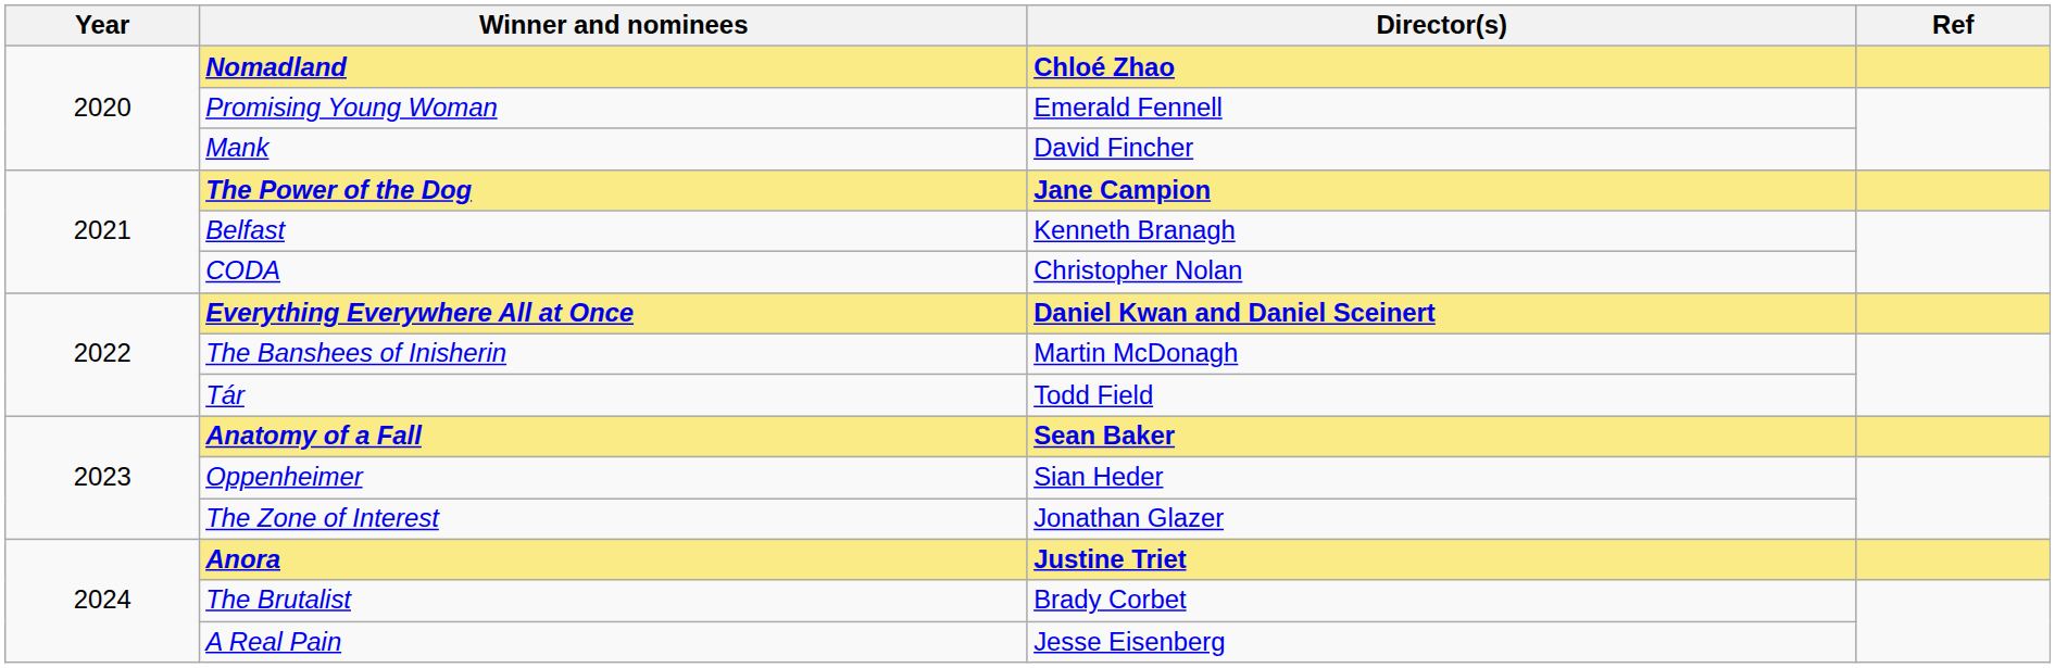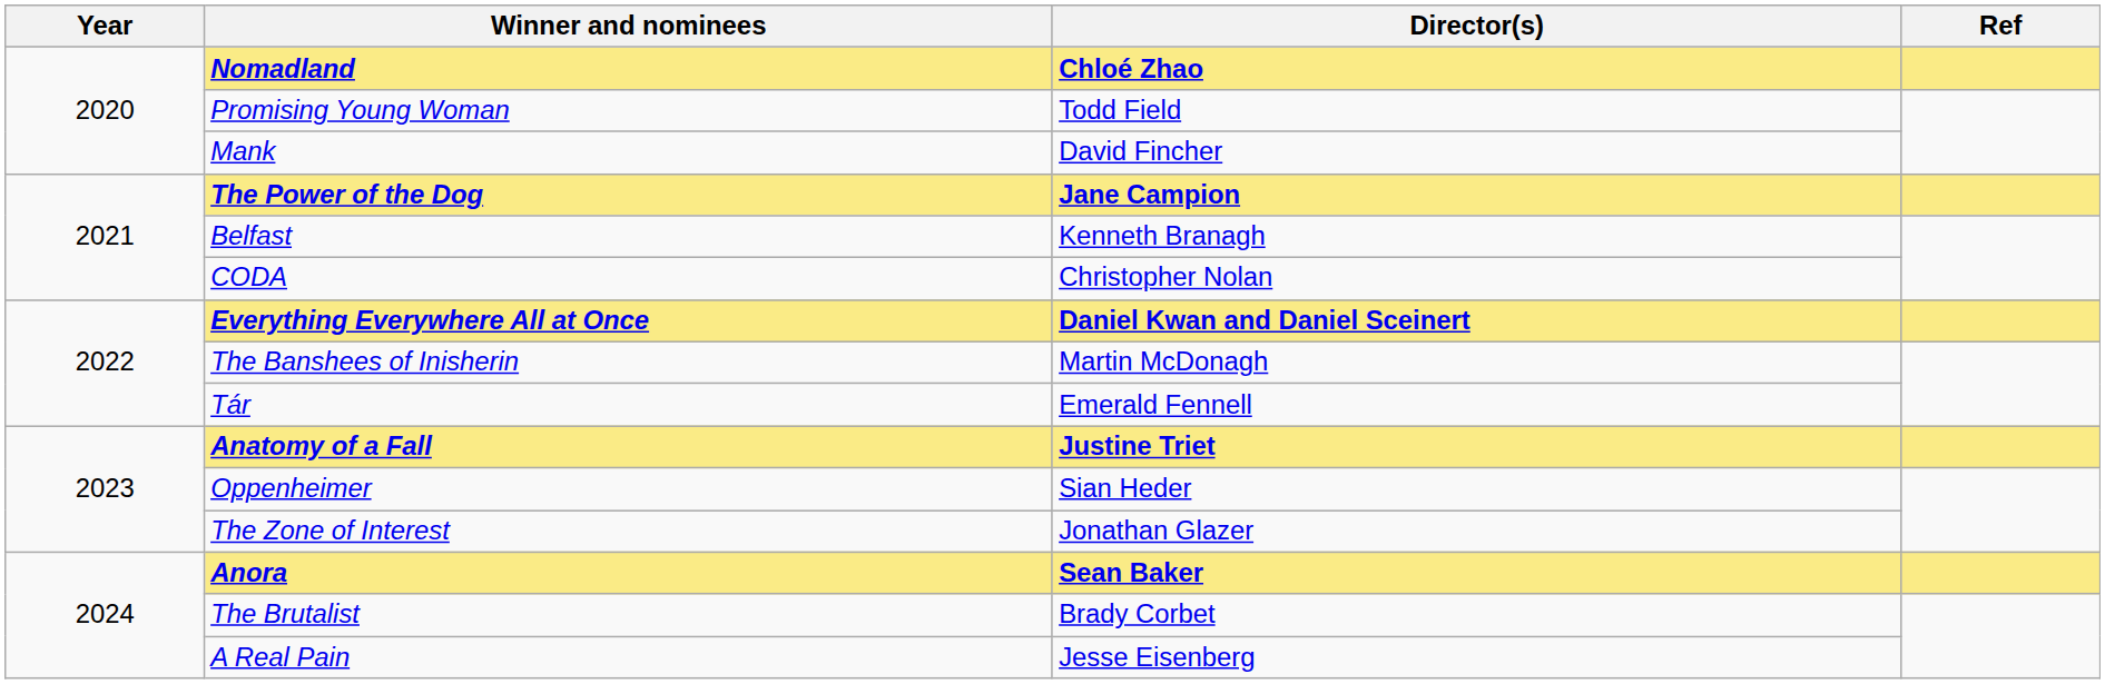 <table class="wikitable" width="100%" cellpadding="5">
 <tr>
 <th width="100"><strong>Year</strong></th>
 <th width="450"><strong>Winner and nominees</strong></th>
 <th width="450"><strong>Director(s)</strong></th>
 <th width="100"><strong>Ref</strong></th>
 </tr>
 <tr>
 <td rowspan="3" style="text-align:center;">2020</td>
 <td style="background:#FAEB86;"><strong><em><a href='#'>Nomadland</a></em></strong></td>
 <td style="background:#FAEB86;"><strong><a href='#'>Chloé Zhao</a></strong></td>
 <td style="background:#FAEB86;"></td>
 </tr>
 <tr>
 <td><em><a href='#'>Promising Young Woman</a></em></td>
-<td><a href='#'>Emerald Fennell</a></td>
+<td><a href='#'>Todd Field</a></td>
 <td rowspan=2></td>
 </tr>
 <tr>
 <td><em><a href='#'>Mank</a></em></td>
 <td><a href='#'>David Fincher</a></td>
 </tr>
 <tr>
 <td rowspan="3" style="text-align:center;">2021</td>
 <td style="background:#FAEB86;"><strong><em><a href='#'>The Power of the Dog</a></em></strong></td>
 <td style="background:#FAEB86;"><strong><a href='#'>Jane Campion</a></strong></td>
 <td style="background:#FAEB86;"></td>
 </tr>
 <tr>
 <td><em><a href='#'>Belfast</a></em></td>
 <td><a href='#'>Kenneth Branagh</a></td>
 <td rowspan=2></td>
 </tr>
 <tr>
 <td><em><a href='#'>CODA</a></em></td>
 <td><a href='#'>Christopher Nolan</a></td>
 </tr>
 <tr>
 <td rowspan="3" style="text-align:center;">2022</td>
 <td style="background:#FAEB86;"><strong><em><a href='#'>Everything Everywhere All at Once</a></em></strong></td>
 <td style="background:#FAEB86;"><strong><a href='#'>Daniel Kwan and Daniel Sceinert</a></strong></td>
 <td style="background:#FAEB86;"></td>
 </tr>
 <tr>
 <td><em><a href='#'>The Banshees of Inisherin</a></em></td>
 <td><a href='#'>Martin McDonagh</a></td>
 <td rowspan=2></td>
 </tr>
 <tr>
 <td><em><a href='#'>Tár</a></em></td>
-<td><a href='#'>Todd Field</a></td>
+<td><a href='#'>Emerald Fennell</a></td>
 </tr>
 <tr>
 <td rowspan="3" style="text-align:center;">2023</td>
 <td style="background:#FAEB86;"><strong><em><a href='#'>Anatomy of a Fall</a></em></strong></td>
-<td style="background:#FAEB86;"><strong><a href='#'>Sean Baker</a></strong></td>
+<td style="background:#FAEB86;"><strong><a href='#'>Justine Triet</a></strong></td>
 <td style="background:#FAEB86;"></td>
 </tr>
 <tr>
 <td><em><a href='#'>Oppenheimer</a></em></td>
 <td><a href='#'>Sian Heder</a></td>
 <td rowspan=2></td>
 </tr>
 <tr>
 <td><em><a href='#'>The Zone of Interest</a></em></td>
 <td><a href='#'>Jonathan Glazer</a></td>
 </tr>
 <tr>
 <td rowspan="3" style="text-align:center;">2024</td>
 <td style="background:#FAEB86;"><strong><em><a href='#'>Anora</a></em></strong></td>
-<td style="background:#FAEB86;"><strong><a href='#'>Justine Triet</a></strong></td>
+<td style="background:#FAEB86;"><strong><a href='#'>Sean Baker</a></strong></td>
 <td style="background:#FAEB86;"></td>
 </tr>
 <tr>
 <td><em><a href='#'>The Brutalist</a></em></td>
 <td><a href='#'>Brady Corbet</a></td>
 <td rowspan=2></td>
 </tr>
 <tr>
 <td><em><a href='#'>A Real Pain</a></em></td>
 <td><a href='#'>Jesse Eisenberg</a></td>
 </tr>
 </table>
